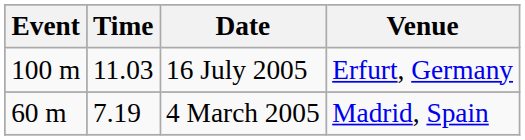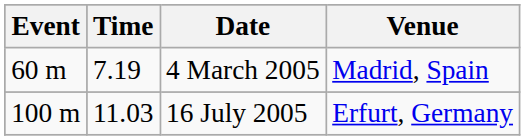 <table class= wikitable>
 <tr>
 <th>Event</th>
 <th>Time</th>
 <th>Date</th>
 <th>Venue</th>
 </tr>
 <tr>
+<td>60 m</td>
+<td>7.19</td>
+<td>4 March 2005</td>
+<td><a href='#'>Madrid</a>, <a href='#'>Spain</a></td>
+</tr>
+<tr>
 <td>100 m</td>
 <td>11.03</td>
 <td>16 July 2005</td>
 <td><a href='#'>Erfurt</a>, <a href='#'>Germany</a></td>
 </tr>
-<tr>
-<td>60 m</td>
-<td>7.19</td>
-<td>4 March 2005</td>
-<td><a href='#'>Madrid</a>, <a href='#'>Spain</a></td>
-</tr>
 </table>
